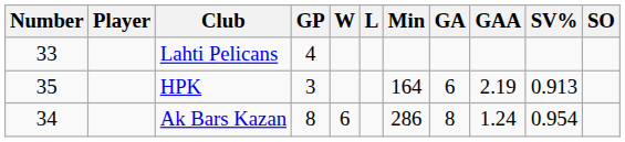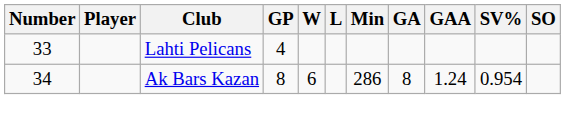 <table class="wikitable sortable" style="text-align: center;">
 <tr>
 <th scope="col">Number</th>
 <th scope="col">Player</th>
 <th scope="col">Club</th>
 <th scope="col">GP</th>
 <th scope="col">W</th>
 <th scope="col">L</th>
 <th scope="col">Min</th>
 <th scope="col">GA</th>
 <th scope="col">GAA</th>
 <th scope="col">SV%</th>
 <th scope="col">SO</th>
 </tr>
 <tr>
 <td>33</td>
 <td scope="row" align=left></td>
 <td align=left><a href='#'>Lahti Pelicans</a></td>
 <td>4</td>
 <td></td>
 <td></td>
 <td></td>
 <td></td>
 <td></td>
 <td></td>
 <td></td>
 </tr>
 <tr>
-<td>35</td>
-<td scope="row" align=left></td>
-<td align=left><a href='#'>HPK</a></td>
-<td>3</td>
-<td></td>
-<td></td>
-<td>164</td>
-<td>6</td>
-<td>2.19</td>
-<td>0.913</td>
-<td></td>
-</tr>
-<tr>
 <td>34</td>
 <td scope="row" align=left></td>
 <td align=left><a href='#'>Ak Bars Kazan</a></td>
 <td>8</td>
 <td>6</td>
 <td></td>
 <td>286</td>
 <td>8</td>
 <td>1.24</td>
 <td>0.954</td>
 <td></td>
 </tr>
 </table>
